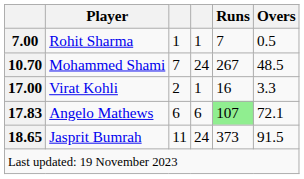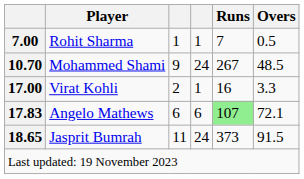 <table class="wikitable sortable">
 <tr>
 <th></th>
 <th>Player</th>
 <th></th>
 <th></th>
 <th>Runs</th>
 <th>Overs</th>
 </tr>
 <tr>
 <th>7.00</th>
 <td> <a href='#'>Rohit Sharma</a></td>
 <td>1</td>
 <td>1</td>
 <td>7</td>
 <td>0.5</td>
 </tr>
 <tr>
 <th>10.70</th>
 <td> <a href='#'>Mohammed Shami</a></td>
-<td>7</td>
+<td>9</td>
 <td>24</td>
 <td>267</td>
 <td>48.5</td>
 </tr>
 <tr>
 <th>17.00</th>
 <td> <a href='#'>Virat Kohli</a></td>
 <td>2</td>
 <td>1</td>
 <td>16</td>
 <td>3.3</td>
 </tr>
 <tr>
 <th>17.83</th>
 <td> <a href='#'>Angelo Mathews</a></td>
 <td>6</td>
 <td>6</td>
 <td style="background: lightgreen;">107</td>
 <td>72.1</td>
 </tr>
 <tr>
 <th>18.65</th>
 <td> <a href='#'>Jasprit Bumrah</a></td>
 <td>11</td>
 <td>24</td>
 <td>373</td>
 <td>91.5</td>
 </tr>
 <tr>
 <td colspan="6"><small>Last updated: 19 November 2023</small></td>
 </tr>
 </table>
